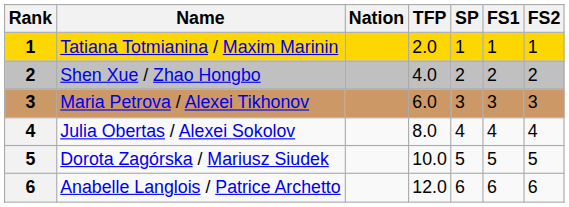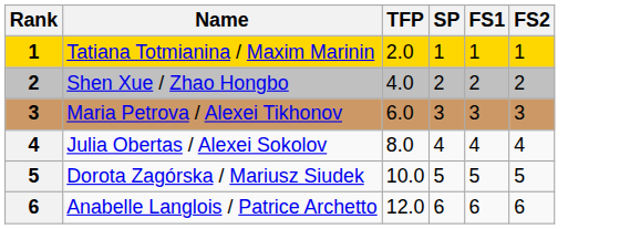 <table class="wikitable">
 <tr>
 <th>Rank</th>
 <th>Name</th>
-<th>Nation</th>
 <th>TFP</th>
 <th>SP</th>
 <th>FS1</th>
 <th>FS2</th>
 </tr>
 <tr bgcolor="gold">
 <td align="center"><strong>1</strong></td>
 <td><a href='#'>Tatiana Totmianina</a> / <a href='#'>Maxim Marinin</a></td>
-<td></td>
 <td>2.0</td>
 <td>1</td>
 <td>1</td>
 <td>1</td>
 </tr>
 <tr bgcolor="silver">
 <td align="center"><strong>2</strong></td>
 <td><a href='#'>Shen Xue</a> / <a href='#'>Zhao Hongbo</a></td>
-<td></td>
 <td>4.0</td>
 <td>2</td>
 <td>2</td>
 <td>2</td>
 </tr>
 <tr bgcolor="cc9966">
 <td align="center"><strong>3</strong></td>
 <td><a href='#'>Maria Petrova</a> / <a href='#'>Alexei Tikhonov</a></td>
-<td></td>
 <td>6.0</td>
 <td>3</td>
 <td>3</td>
 <td>3</td>
 </tr>
 <tr>
 <th>4</th>
 <td><a href='#'>Julia Obertas</a> / <a href='#'>Alexei Sokolov</a></td>
-<td></td>
 <td>8.0</td>
 <td>4</td>
 <td>4</td>
 <td>4</td>
 </tr>
 <tr>
 <th>5</th>
 <td><a href='#'>Dorota Zagórska</a> / <a href='#'>Mariusz Siudek</a></td>
-<td></td>
 <td>10.0</td>
 <td>5</td>
 <td>5</td>
 <td>5</td>
 </tr>
 <tr>
 <th>6</th>
 <td><a href='#'>Anabelle Langlois</a> / <a href='#'>Patrice Archetto</a></td>
-<td></td>
 <td>12.0</td>
 <td>6</td>
 <td>6</td>
 <td>6</td>
 </tr>
 </table>
